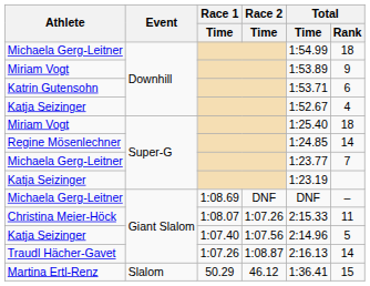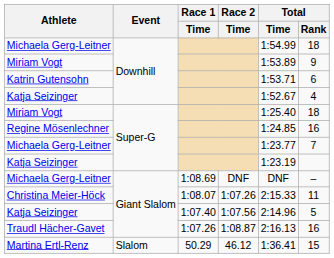 <table class="wikitable" style="font-size:90%">
 <tr>
 <th rowspan="2">Athlete</th>
 <th rowspan="2">Event</th>
 <th>Race 1</th>
 <th>Race 2</th>
 <th colspan="2">Total</th>
 </tr>
 <tr>
 <th>Time</th>
 <th>Time</th>
 <th>Time</th>
 <th>Rank</th>
 </tr>
 <tr>
 <td><a href='#'>Michaela Gerg-Leitner</a></td>
 <td rowspan="4">Downhill</td>
 <td colspan="2" bgcolor="wheat"></td>
 <td align="center">1:54.99</td>
 <td align="center">18</td>
 </tr>
 <tr>
 <td><a href='#'>Miriam Vogt</a></td>
 <td colspan="2" bgcolor="wheat"></td>
 <td align="center">1:53.89</td>
 <td align="center">9</td>
 </tr>
 <tr>
 <td><a href='#'>Katrin Gutensohn</a></td>
 <td colspan="2" bgcolor="wheat"></td>
 <td align="center">1:53.71</td>
 <td align="center">6</td>
 </tr>
 <tr>
 <td><a href='#'>Katja Seizinger</a></td>
 <td colspan="2" bgcolor="wheat"></td>
 <td align="center">1:52.67</td>
 <td align="center">4</td>
 </tr>
 <tr>
 <td><a href='#'>Miriam Vogt</a></td>
 <td rowspan="4">Super-G</td>
 <td colspan="2" bgcolor="wheat"></td>
 <td align="center">1:25.40</td>
 <td align="center">18</td>
 </tr>
 <tr>
 <td><a href='#'>Regine Mösenlechner</a></td>
 <td colspan="2" bgcolor="wheat"></td>
 <td align="center">1:24.85</td>
-<td align="center">14</td>
+<td align="center">16</td>
 </tr>
 <tr>
 <td><a href='#'>Michaela Gerg-Leitner</a></td>
 <td colspan="2" bgcolor="wheat"></td>
 <td align="center">1:23.77</td>
 <td align="center">7</td>
 </tr>
 <tr>
 <td><a href='#'>Katja Seizinger</a></td>
 <td colspan="2" bgcolor="wheat"></td>
 <td align="center">1:23.19</td>
 <td align="center"></td>
 </tr>
 <tr>
 <td><a href='#'>Michaela Gerg-Leitner</a></td>
 <td rowspan="4">Giant Slalom</td>
 <td align="center">1:08.69</td>
 <td align="center">DNF</td>
 <td align="center">DNF</td>
 <td align="center">–</td>
 </tr>
 <tr>
 <td><a href='#'>Christina Meier-Höck</a></td>
 <td align="center">1:08.07</td>
 <td align="center">1:07.26</td>
 <td align="center">2:15.33</td>
 <td align="center">11</td>
 </tr>
 <tr>
 <td><a href='#'>Katja Seizinger</a></td>
 <td align="center">1:07.40</td>
 <td align="center">1:07.56</td>
 <td align="center">2:14.96</td>
 <td align="center">5</td>
 </tr>
 <tr>
 <td><a href='#'>Traudl Hächer-Gavet</a></td>
 <td align="center">1:07.26</td>
 <td align="center">1:08.87</td>
 <td align="center">2:16.13</td>
-<td align="center">14</td>
+<td align="center">16</td>
 </tr>
 <tr>
 <td><a href='#'>Martina Ertl-Renz</a></td>
 <td>Slalom</td>
 <td align="center">50.29</td>
 <td align="center">46.12</td>
 <td align="center">1:36.41</td>
 <td align="center">15</td>
 </tr>
 </table>
